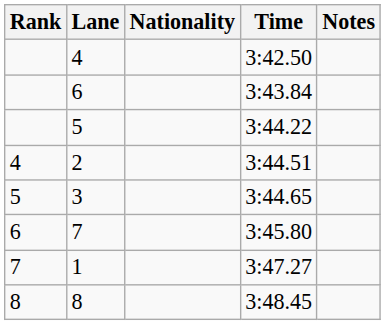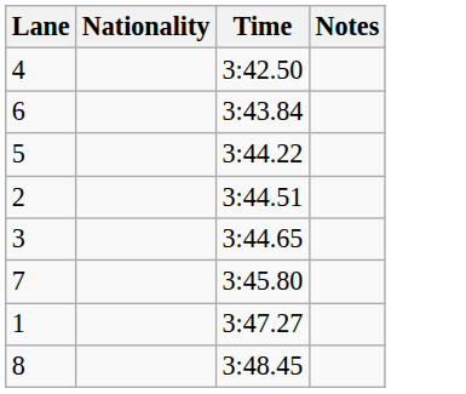 <table class="wikitable">
 <tr>
-<th>Rank</th>
 <th>Lane</th>
 <th>Nationality</th>
 <th>Time</th>
 <th>Notes</th>
 </tr>
 <tr>
-<td></td>
 <td>4</td>
 <td></td>
 <td>3:42.50</td>
 <td></td>
 </tr>
 <tr>
-<td></td>
 <td>6</td>
 <td></td>
 <td>3:43.84</td>
 <td></td>
 </tr>
 <tr>
-<td></td>
 <td>5</td>
 <td></td>
 <td>3:44.22</td>
 <td></td>
 </tr>
 <tr>
-<td>4</td>
 <td>2</td>
 <td></td>
 <td>3:44.51</td>
 <td></td>
 </tr>
 <tr>
-<td>5</td>
 <td>3</td>
 <td></td>
 <td>3:44.65</td>
 <td></td>
 </tr>
 <tr>
-<td>6</td>
 <td>7</td>
 <td></td>
 <td>3:45.80</td>
 <td></td>
 </tr>
 <tr>
-<td>7</td>
 <td>1</td>
 <td></td>
 <td>3:47.27</td>
 <td></td>
 </tr>
 <tr>
 <td>8</td>
-<td>8</td>
 <td></td>
 <td>3:48.45</td>
 <td></td>
 </tr>
 </table>
